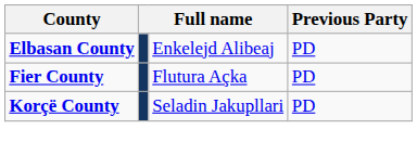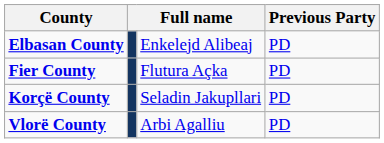 <table class="wikitable">
 <tr>
 <th>County</th>
 <th colspan="2">Full name</th>
 <th>Previous Party</th>
 </tr>
 <tr>
 <td><strong><a href='#'>Elbasan County</a></strong></td>
 <td bgcolor="#143560" width="1"></td>
 <td><a href='#'>Enkelejd Alibeaj</a></td>
 <td><a href='#'>PD</a></td>
 </tr>
 <tr>
 <td><strong><a href='#'>Fier County</a></strong></td>
 <td bgcolor="#143560" width="1"></td>
 <td><a href='#'>Flutura Açka</a></td>
 <td><a href='#'>PD</a></td>
 </tr>
 <tr>
 <td><strong><a href='#'>Korçë County</a></strong></td>
 <td bgcolor="#143560" width="1"></td>
 <td><a href='#'>Seladin Jakupllari</a></td>
 <td><a href='#'>PD</a></td>
 </tr>
+<tr>
+<td><strong><a href='#'>Vlorë County</a></strong></td>
+<td bgcolor="#143560" width="1"></td>
+<td><a href='#'>Arbi Agalliu</a></td>
+<td><a href='#'>PD</a></td>
+</tr>
 </table>
